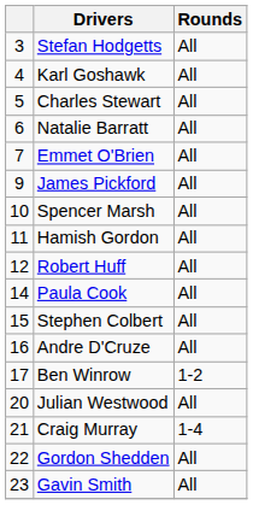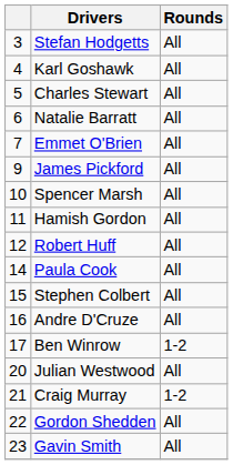 <table class="wikitable" style="font-size: 85%;">
 <tr>
 <th></th>
 <th>Drivers</th>
 <th>Rounds</th>
 </tr>
 <tr>
 <td align=center>3</td>
 <td> <a href='#'>Stefan Hodgetts</a></td>
 <td>All</td>
 </tr>
 <tr>
 <td align=center>4</td>
 <td> Karl Goshawk</td>
 <td>All</td>
 </tr>
 <tr>
 <td align=center>5</td>
 <td> Charles Stewart</td>
 <td>All</td>
 </tr>
 <tr>
 <td align=center>6</td>
 <td> Natalie Barratt</td>
 <td>All</td>
 </tr>
 <tr>
 <td align=center>7</td>
 <td> <a href='#'>Emmet O'Brien</a></td>
 <td>All</td>
 </tr>
 <tr>
 <td align=center>9</td>
 <td> <a href='#'>James Pickford</a></td>
 <td>All</td>
 </tr>
 <tr>
 <td align=center>10</td>
 <td> Spencer Marsh</td>
 <td>All</td>
 </tr>
 <tr>
 <td align=center>11</td>
 <td> Hamish Gordon</td>
 <td>All</td>
 </tr>
 <tr>
 <td align=center>12</td>
 <td> <a href='#'>Robert Huff</a></td>
 <td>All</td>
 </tr>
 <tr>
 <td align=center>14</td>
 <td> <a href='#'>Paula Cook</a></td>
 <td>All</td>
 </tr>
 <tr>
 <td align=center>15</td>
 <td> Stephen Colbert</td>
 <td>All</td>
 </tr>
 <tr>
 <td align=center>16</td>
 <td> Andre D'Cruze</td>
 <td>All</td>
 </tr>
 <tr>
 <td align=center>17</td>
 <td> Ben Winrow</td>
 <td>1-2</td>
 </tr>
 <tr>
 <td align=center>20</td>
 <td> Julian Westwood</td>
 <td>All</td>
 </tr>
 <tr>
 <td align=center>21</td>
 <td> Craig Murray</td>
-<td>1-4</td>
+<td>1-2</td>
 </tr>
 <tr>
 <td align=center>22</td>
 <td> <a href='#'>Gordon Shedden</a></td>
 <td>All</td>
 </tr>
 <tr>
 <td align=center>23</td>
 <td> <a href='#'>Gavin Smith</a></td>
 <td>All</td>
 </tr>
 <tr>
 </tr>
 </table>
